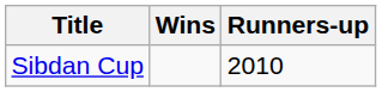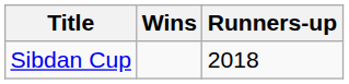 <table class="wikitable">
 <tr>
 <th>Title</th>
 <th>Wins</th>
 <th>Runners-up</th>
 </tr>
 <tr>
 <td> <a href='#'>Sibdan Cup</a></td>
 <td></td>
-<td>2010</td>
+<td>2018</td>
 </tr>
 </table>
